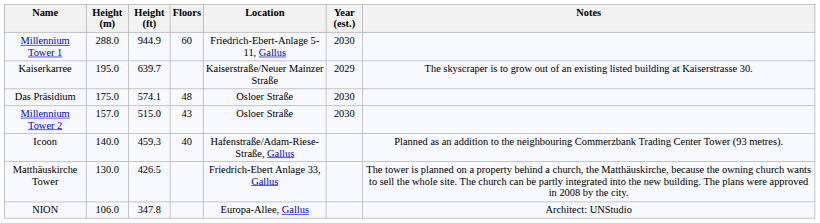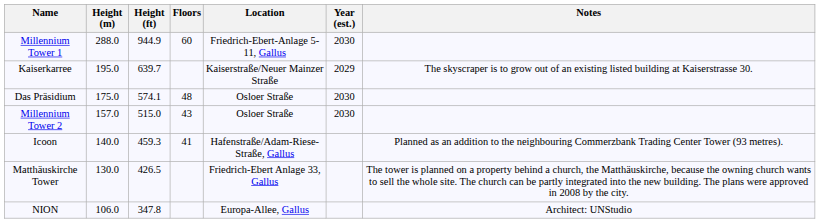 <table class = "wikitable sortable">
 <tr ---- align="center" valign="top" bgcolor="#dddddd">
 <th>Name</th>
 <th>Height (m)<br></th>
 <th>Height (ft)<br></th>
 <th>Floors</th>
 <th>Location</th>
 <th>Year (est.)</th>
 <th class="unsortable">Notes</th>
 </tr>
 <tr ---- align="center" valign="top" bgcolor="#F8F8FF">
 <td><a href='#'>Millennium Tower 1</a></td>
 <td>288.0</td>
 <td>944.9</td>
 <td>60</td>
 <td>Friedrich-Ebert-Anlage 5-11, <a href='#'>Gallus</a></td>
 <td>2030</td>
 <td></td>
 </tr>
 <tr ---- align="center" valign="top" bgcolor="#F8F8FF">
 <td>Kaiserkarree</td>
 <td>195.0</td>
 <td>639.7</td>
 <td></td>
 <td>Kaiserstraße/Neuer Mainzer Straße</td>
 <td>2029</td>
 <td>The skyscraper is to grow out of an existing listed building at Kaiserstrasse 30.</td>
 </tr>
 <tr ---- align="center" valign="top" bgcolor="#F8F8FF">
 <td>Das Präsidium</td>
 <td>175.0</td>
 <td>574.1</td>
 <td>48</td>
 <td>Osloer Straße</td>
 <td>2030</td>
 <td></td>
 </tr>
 <tr ---- align="center" valign="top" bgcolor="#F8F8FF">
 <td><a href='#'>Millennium Tower 2</a></td>
 <td>157.0</td>
 <td>515.0</td>
 <td>43</td>
 <td>Osloer Straße</td>
 <td>2030</td>
 <td></td>
 </tr>
 <tr ---- align="center" valign="top" bgcolor="#F8F8FF">
 <td>Icoon</td>
 <td>140.0</td>
 <td>459.3</td>
-<td>40</td>
+<td>41</td>
 <td>Hafenstraße/Adam-Riese-Straße, <a href='#'>Gallus</a></td>
 <td></td>
 <td>Planned as an addition to the neighbouring Commerzbank Trading Center Tower (93 metres).</td>
 </tr>
 <tr ---- align="center" valign="top" bgcolor="#F8F8FF">
 <td>Matthäuskirche Tower</td>
 <td>130.0</td>
 <td>426.5</td>
 <td></td>
 <td>Friedrich-Ebert Anlage 33, <a href='#'>Gallus</a></td>
 <td></td>
 <td>The tower is planned on a property behind a church, the Matthäuskirche, because the owning church wants to sell the whole site. The church can be partly integrated into the new building. The plans were approved in 2008 by the city.</td>
 </tr>
 <tr ---- align="center" valign="top" bgcolor="#F8F8FF">
 <td>NION</td>
 <td>106.0</td>
 <td>347.8</td>
 <td></td>
 <td>Europa-Allee, <a href='#'>Gallus</a></td>
 <td></td>
 <td>Architect: UNStudio</td>
 </tr>
 </table>
